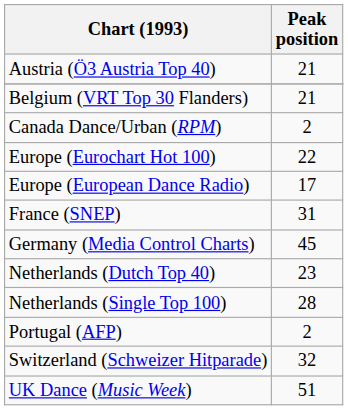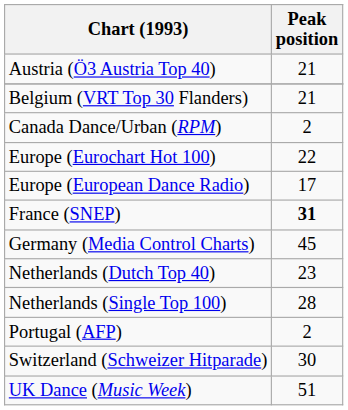 <table class="wikitable sortable">
 <tr>
 <th align="left">Chart (1993)</th>
 <th align="center">Peak<br>position</th>
 </tr>
 <tr>
 <td align="left">Austria (<a href='#'>Ö3 Austria Top 40</a>)</td>
 <td align="center">21</td>
 </tr>
 <tr>
 </tr>
 <tr>
 <td align="left">Belgium (<a href='#'>VRT Top 30</a> Flanders)</td>
 <td align="center">21</td>
 </tr>
 <tr>
 <td align="left">Canada Dance/Urban (<em><a href='#'>RPM</a></em>)</td>
 <td align="center">2</td>
 </tr>
 <tr>
 <td align="left">Europe (<a href='#'>Eurochart Hot 100</a>)</td>
 <td align="center">22</td>
 </tr>
 <tr>
 <td align="left">Europe (<a href='#'>European Dance Radio</a>)</td>
 <td align="center">17</td>
 </tr>
 <tr>
 <td align="left">France (<a href='#'>SNEP</a>)</td>
-<td align="center">31</td>
+<td align="center"><strong>31</strong></td>
 </tr>
 <tr>
 <td align="left">Germany (<a href='#'>Media Control Charts</a>)</td>
 <td align="center">45</td>
 </tr>
 <tr>
 <td align="left">Netherlands (<a href='#'>Dutch Top 40</a>)</td>
 <td align="center">23</td>
 </tr>
 <tr>
 <td align="left">Netherlands (<a href='#'>Single Top 100</a>)</td>
 <td align="center">28</td>
 </tr>
 <tr>
 <td align="left">Portugal (<a href='#'>AFP</a>)</td>
 <td align="center">2</td>
 </tr>
 <tr>
 <td align="left">Switzerland (<a href='#'>Schweizer Hitparade</a>)</td>
-<td align="center">32</td>
+<td align="center">30</td>
 </tr>
 <tr>
 <td align="left"><a href='#'>UK Dance</a> (<em><a href='#'>Music Week</a></em>)</td>
 <td align="center">51</td>
 </tr>
 </table>
